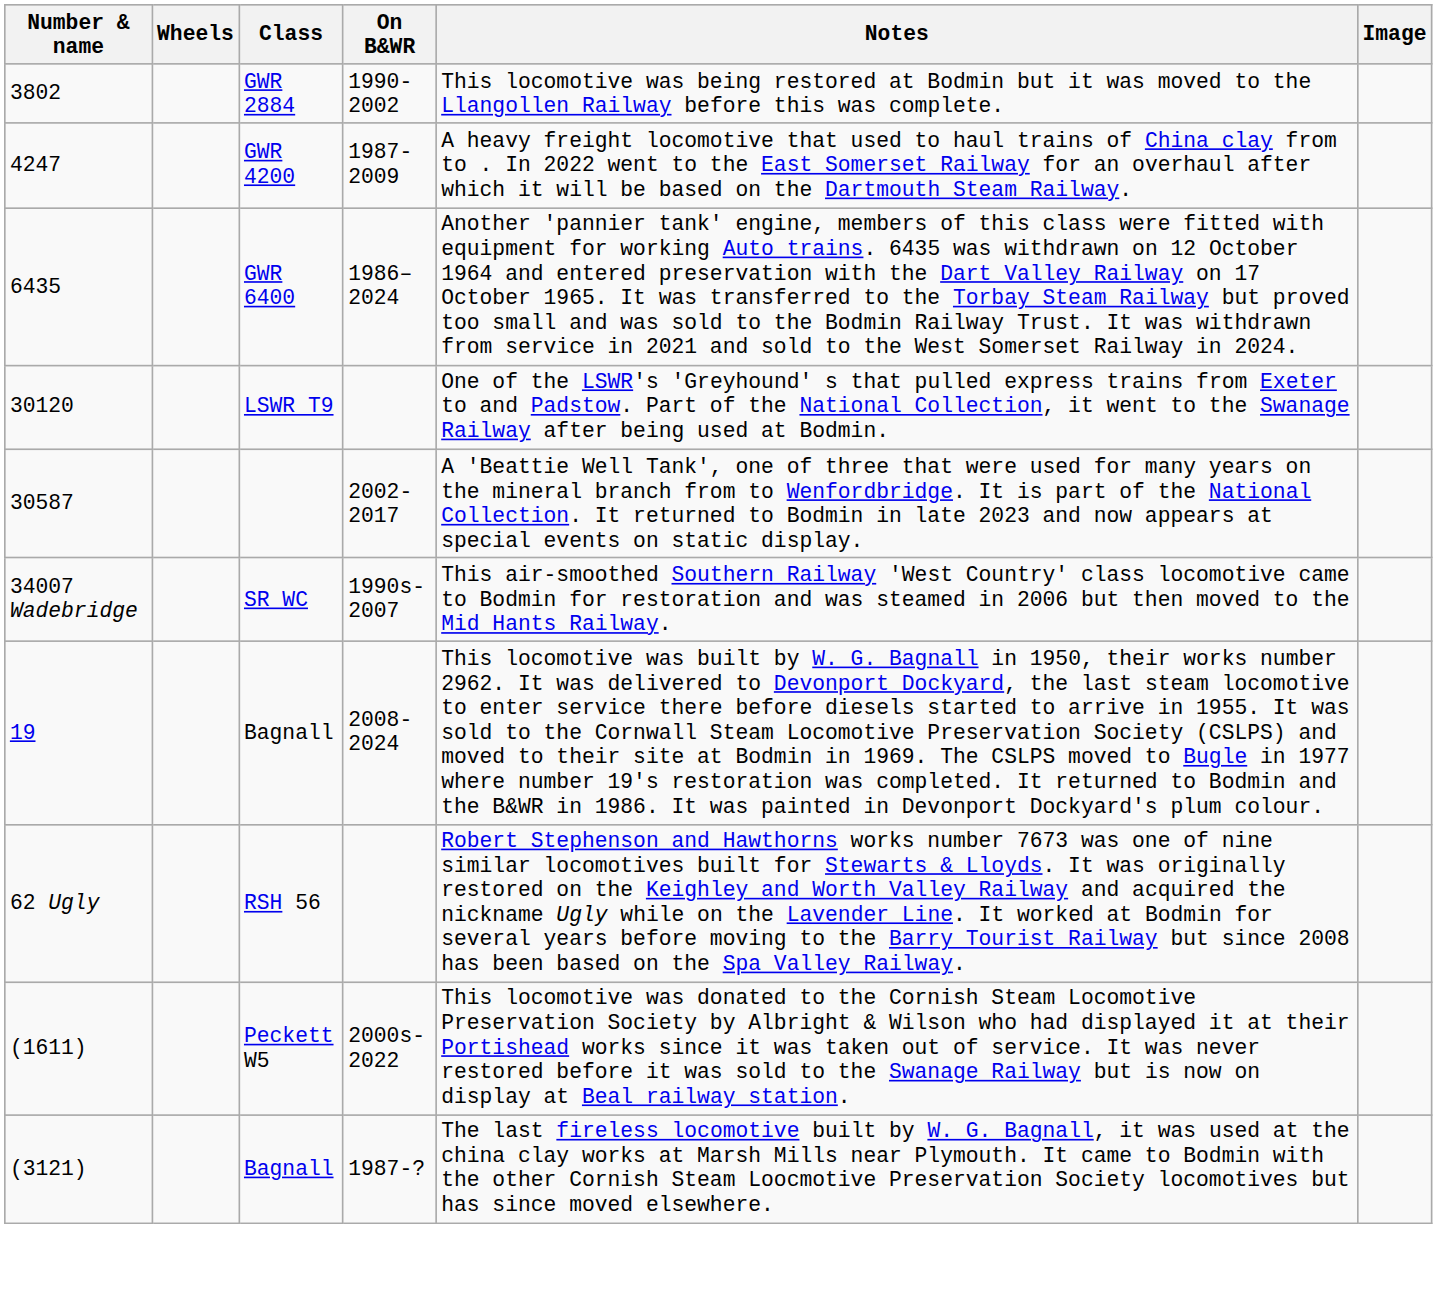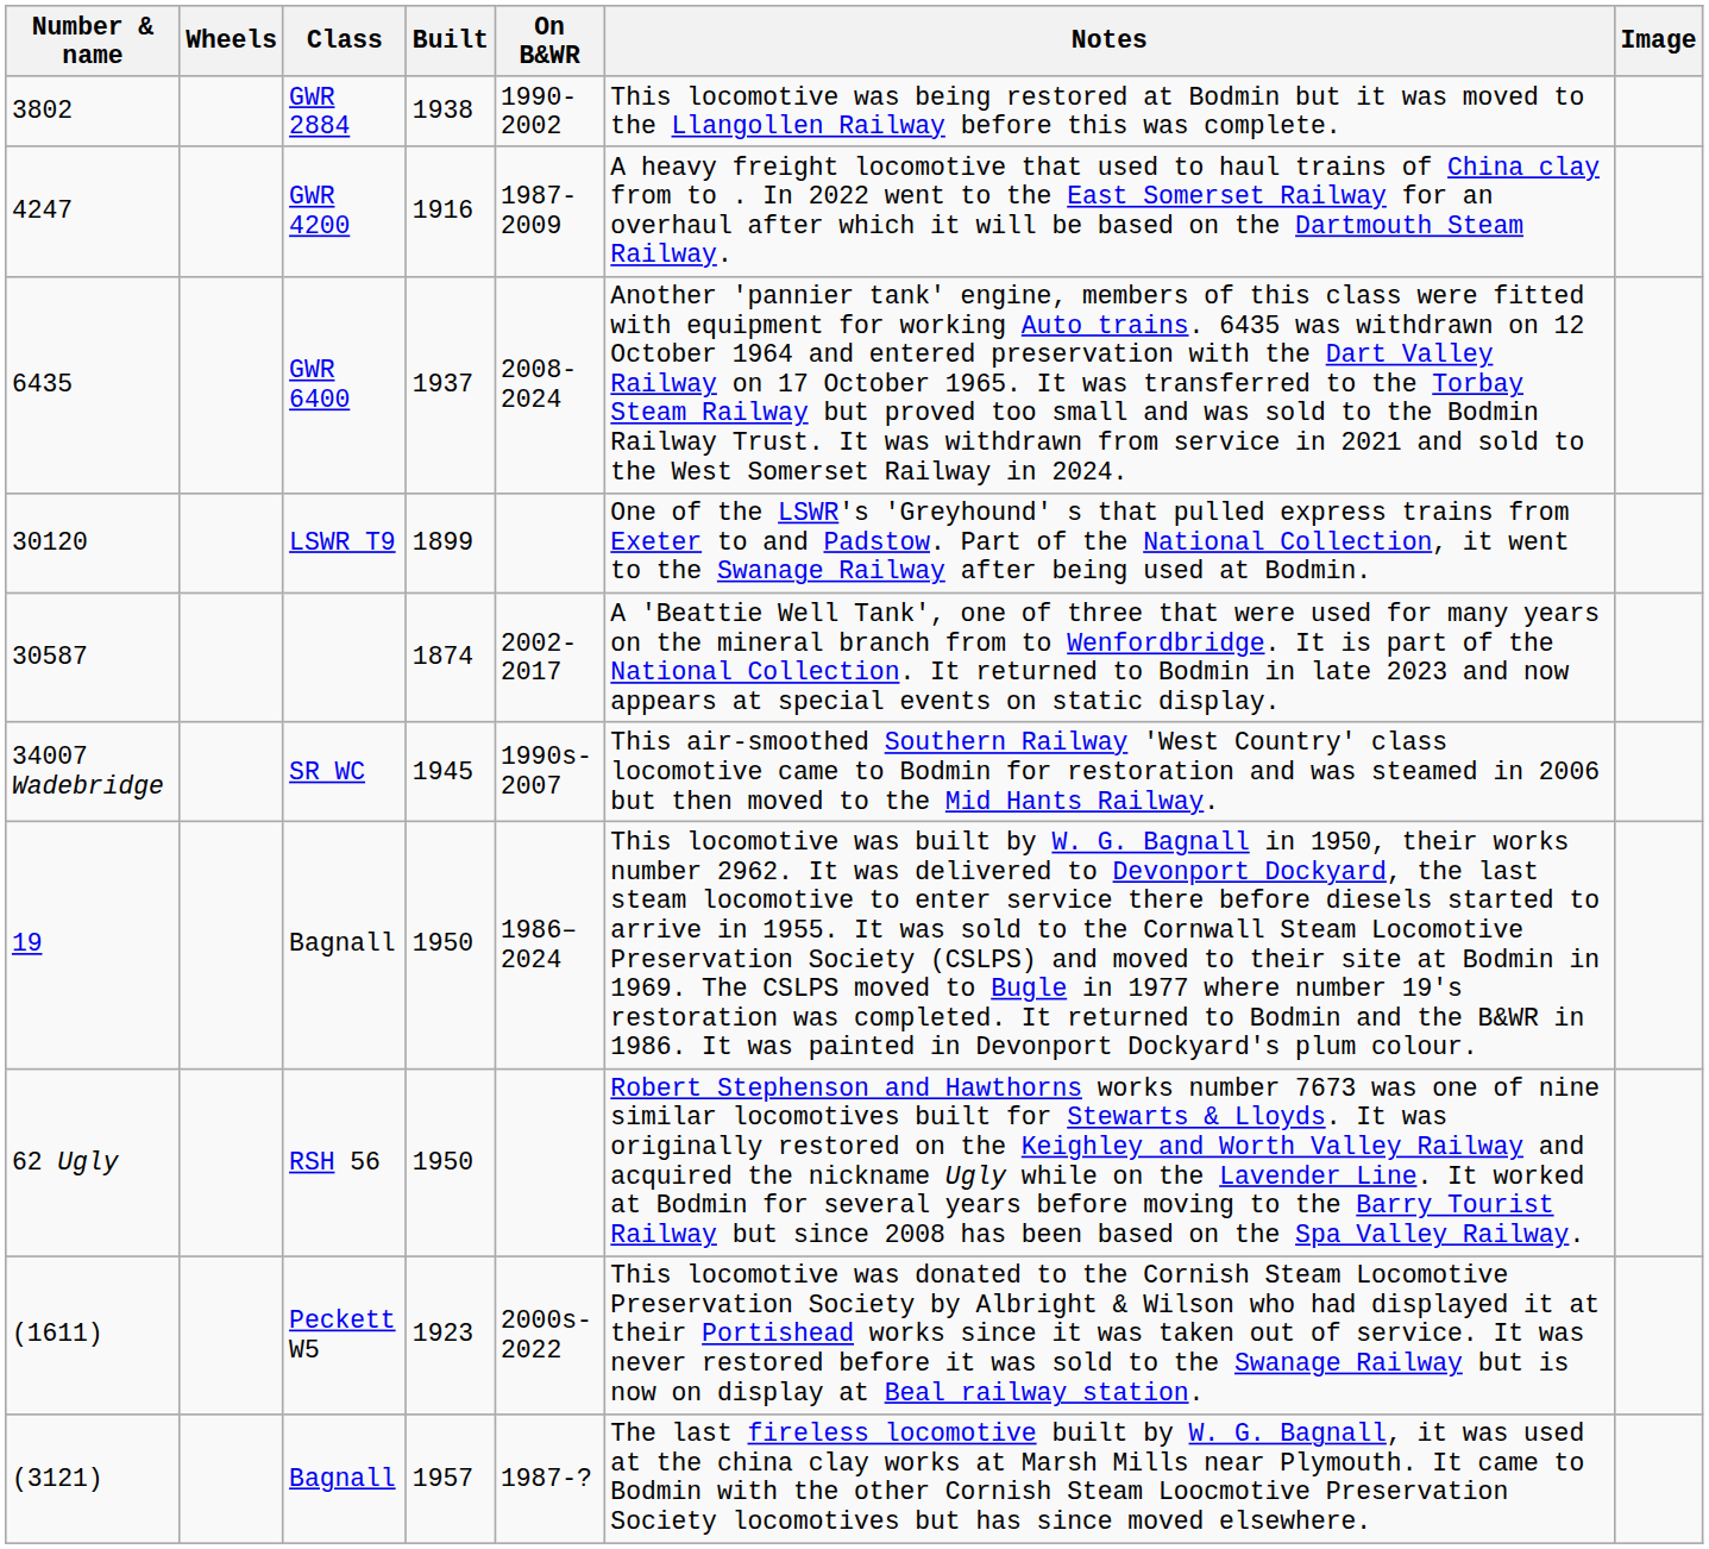 <table class="wikitable sortable">
 <tr>
 <th>Number & name</th>
 <th>Wheels</th>
 <th>Class</th>
+<th>Built</th>
 <th>On B&WR</th>
 <th class=unsortable>Notes</th>
 <th class=unsortable>Image</th>
 </tr>
 <tr>
 <td data-sort-value="03802">3802</td>
 <td></td>
 <td><a href='#'>GWR 2884</a></td>
+<td>1938</td>
 <td>1990-2002</td>
 <td>This locomotive was being restored at Bodmin but it was moved to the <a href='#'>Llangollen Railway</a> before this was complete.</td>
 <td></td>
 </tr>
 <tr>
 <td data-sort-value="04247">4247</td>
 <td></td>
 <td><a href='#'>GWR 4200</a></td>
+<td>1916</td>
 <td>1987-2009</td>
 <td>A heavy freight locomotive that used to haul trains of <a href='#'>China clay</a> from  to . In 2022 went to the <a href='#'>East Somerset Railway</a> for an overhaul after which it will be based on the <a href='#'>Dartmouth Steam Railway</a>.</td>
 <td></td>
 </tr>
 <tr>
 <td data-sort-value="06435">6435</td>
 <td></td>
 <td><a href='#'>GWR 6400</a></td>
-<td>1986–2024</td>
+<td>1937</td>
+<td>2008-2024</td>
 <td>Another 'pannier tank' engine, members of this class were fitted with equipment for working <a href='#'>Auto trains</a>. 6435 was withdrawn on 12 October 1964 and entered preservation with the <a href='#'>Dart Valley Railway</a> on 17 October 1965. It was transferred to the <a href='#'>Torbay Steam Railway</a> but proved too small and was sold to the Bodmin Railway Trust. It was withdrawn from service in 2021  and sold to the West Somerset Railway in 2024. </td>
 <td></td>
 </tr>
 <tr>
 <td>30120</td>
 <td></td>
 <td><a href='#'>LSWR T9</a></td>
+<td>1899</td>
 <td></td>
 <td>One of the <a href='#'>LSWR</a>'s 'Greyhound' s that pulled express trains from <a href='#'>Exeter</a> to  and <a href='#'>Padstow</a>. Part of the <a href='#'>National Collection</a>, it went to the <a href='#'>Swanage Railway</a> after being used at Bodmin.</td>
 <td></td>
 </tr>
 <tr>
 <td>30587</td>
 <td></td>
 <td></td>
+<td>1874</td>
 <td>2002-2017</td>
 <td>A 'Beattie Well Tank', one of three that were used for many years on the mineral branch from  to <a href='#'>Wenfordbridge</a>. It is part of the <a href='#'>National Collection</a>. It returned to Bodmin in late 2023 and now appears at special events on static display.</td>
 <td></td>
 </tr>
 <tr>
 <td>34007 <em>Wadebridge</em></td>
 <td></td>
 <td><a href='#'>SR WC</a></td>
+<td>1945</td>
 <td>1990s-2007</td>
 <td>This air-smoothed <a href='#'>Southern Railway</a> 'West Country' class locomotive came to Bodmin for restoration and was steamed in 2006 but then moved to the <a href='#'>Mid Hants Railway</a>.</td>
 <td></td>
 </tr>
 <tr>
 <td data-sort-value="00019"><a href='#'>19</a></td>
 <td></td>
 <td>Bagnall</td>
-<td>2008-2024</td>
+<td>1950</td>
+<td>1986–2024</td>
 <td>This locomotive was built by <a href='#'>W. G. Bagnall</a> in 1950, their works number 2962. It was delivered to <a href='#'>Devonport Dockyard</a>, the last steam locomotive to enter service there before diesels started to arrive in 1955. It was sold to the Cornwall Steam Locomotive Preservation Society (CSLPS) and moved to their site at Bodmin in 1969. The CSLPS moved to <a href='#'>Bugle</a> in 1977 where number 19's restoration was completed. It returned to Bodmin and the B&WR in 1986. It was painted in Devonport Dockyard's plum colour.</td>
 <td></td>
 </tr>
 <tr>
 <td data-sort-value="00062">62 <em>Ugly</em></td>
 <td></td>
 <td><a href='#'>RSH</a> 56</td>
+<td>1950</td>
 <td></td>
 <td><a href='#'>Robert Stephenson and Hawthorns</a> works number 7673 was one of nine similar locomotives built for <a href='#'>Stewarts & Lloyds</a>. It was originally restored on the <a href='#'>Keighley and Worth Valley Railway</a> and acquired the nickname <em>Ugly</em> while on the <a href='#'>Lavender Line</a>. It worked at Bodmin for several years before moving to the <a href='#'>Barry Tourist Railway</a> but since 2008 has been based on the <a href='#'>Spa Valley Railway</a>.</td>
 <td></td>
 </tr>
 <tr>
 <td data-sort-value="01611">(1611)</td>
 <td></td>
 <td><a href='#'>Peckett</a> W5</td>
+<td>1923</td>
 <td>2000s-2022</td>
 <td>This locomotive was donated to the Cornish Steam Locomotive Preservation Society by Albright & Wilson who had displayed it at their <a href='#'>Portishead</a> works since it was taken out of service. It was never restored before it was sold to the <a href='#'>Swanage Railway</a> but is now on display at <a href='#'>Beal railway station</a>.</td>
 <td></td>
 </tr>
 <tr>
 <td data-sort-value="03121">(3121)</td>
 <td></td>
 <td><a href='#'>Bagnall</a></td>
+<td>1957</td>
 <td>1987-?</td>
 <td>The last <a href='#'>fireless locomotive</a> built by <a href='#'>W. G. Bagnall</a>, it was used at the china clay works at Marsh Mills near Plymouth. It came to Bodmin with the other Cornish Steam Loocmotive Preservation Society locomotives but has since moved elsewhere.</td>
 <td></td>
 </tr>
 </table>
